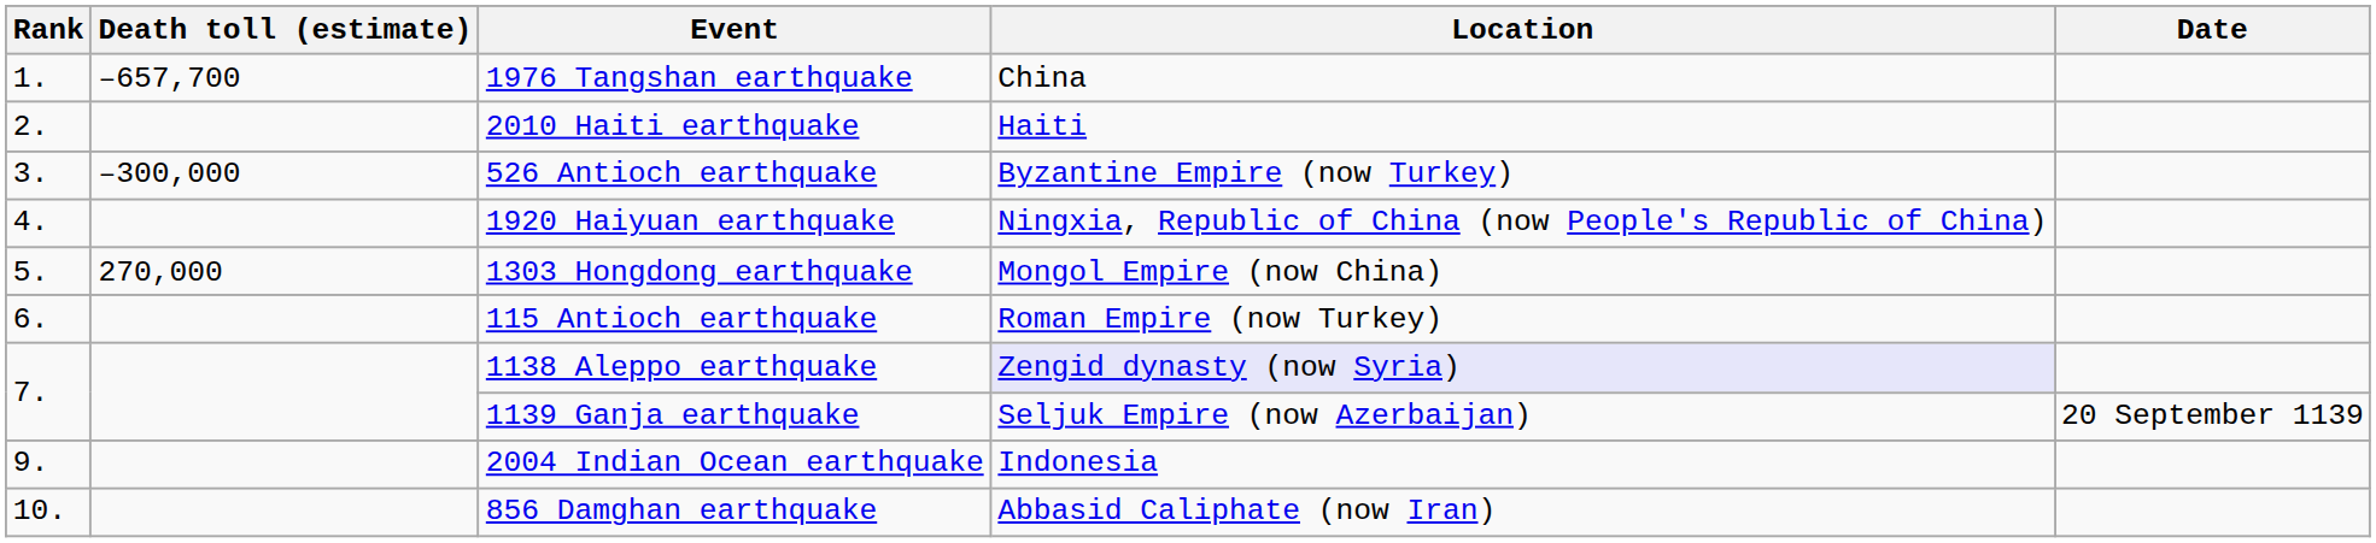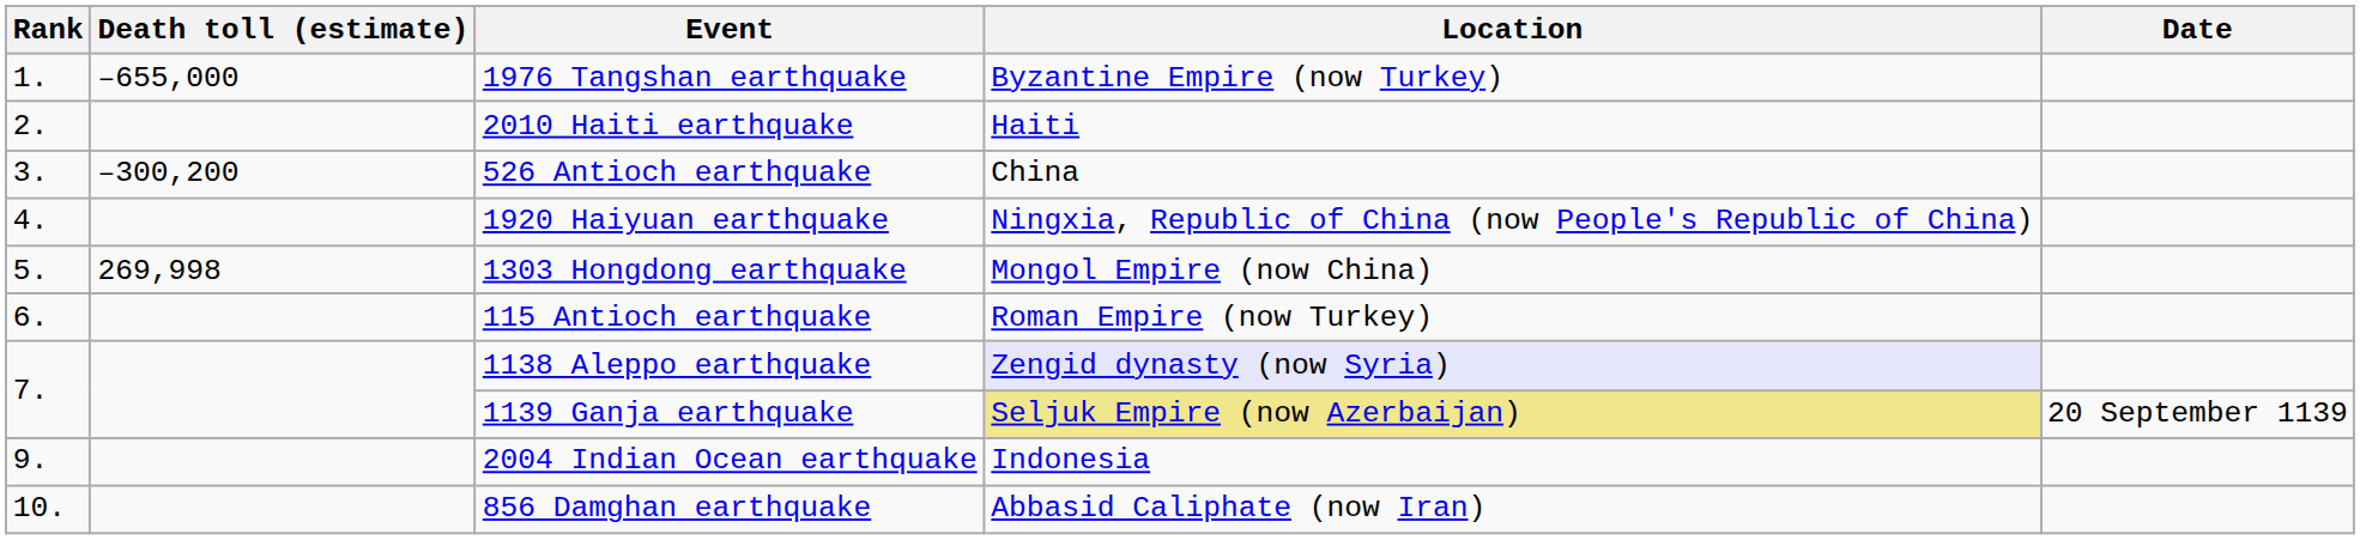 <table class="sortable wikitable" style="font-size:100%">
 <tr>
 <th>Rank</th>
 <th>Death toll (estimate)</th>
 <th>Event</th>
 <th>Location</th>
 <th>Date</th>
 </tr>
 <tr>
 <td>1.</td>
-<td>–657,700</td>
+<td>–655,000</td>
 <td><a href='#'>1976 Tangshan earthquake</a></td>
-<td>China</td>
+<td><a href='#'>Byzantine Empire</a> (now <a href='#'>Turkey</a>)</td>
 <td></td>
 </tr>
 <tr>
 <td>2.</td>
 <td></td>
 <td><a href='#'>2010 Haiti earthquake</a></td>
 <td><a href='#'>Haiti</a></td>
 <td></td>
 </tr>
 <tr>
 <td>3.</td>
-<td>–300,000</td>
+<td>–300,200</td>
 <td><a href='#'>526 Antioch earthquake</a></td>
-<td><a href='#'>Byzantine Empire</a> (now <a href='#'>Turkey</a>)</td>
+<td>China</td>
 <td></td>
 </tr>
 <tr>
 <td>4.</td>
 <td></td>
 <td><a href='#'>1920 Haiyuan earthquake</a></td>
 <td><a href='#'>Ningxia</a>, <a href='#'>Republic of China</a> (now <a href='#'>People's Republic of China</a>)</td>
 <td></td>
 </tr>
 <tr>
 <td>5.</td>
-<td>270,000</td>
+<td>269,998</td>
 <td><a href='#'>1303 Hongdong earthquake</a></td>
 <td><a href='#'>Mongol Empire</a> (now China)</td>
 <td></td>
 </tr>
 <tr>
 <td>6.</td>
 <td></td>
 <td><a href='#'>115 Antioch earthquake</a></td>
 <td><a href='#'>Roman Empire</a> (now Turkey)</td>
 <td></td>
 </tr>
 <tr>
 <td rowspan="2">7.</td>
 <td rowspan="2"></td>
 <td><a href='#'>1138 Aleppo earthquake</a></td>
 <td style="background: lavender;"><a href='#'>Zengid dynasty</a> (now <a href='#'>Syria</a>)</td>
 <td></td>
 </tr>
 <tr>
 <td><a href='#'>1139 Ganja earthquake</a></td>
-<td><a href='#'>Seljuk Empire</a> (now <a href='#'>Azerbaijan</a>)</td>
+<td style="background: khaki;"><a href='#'>Seljuk Empire</a> (now <a href='#'>Azerbaijan</a>)</td>
 <td>20 September 1139</td>
 </tr>
 <tr>
 <td>9.</td>
 <td></td>
 <td><a href='#'>2004 Indian Ocean earthquake</a></td>
 <td><a href='#'>Indonesia</a></td>
 <td></td>
 </tr>
 <tr>
 <td>10.</td>
 <td></td>
 <td><a href='#'>856 Damghan earthquake</a></td>
 <td><a href='#'>Abbasid Caliphate</a> (now <a href='#'>Iran</a>)</td>
 <td></td>
 </tr>
 </table>
